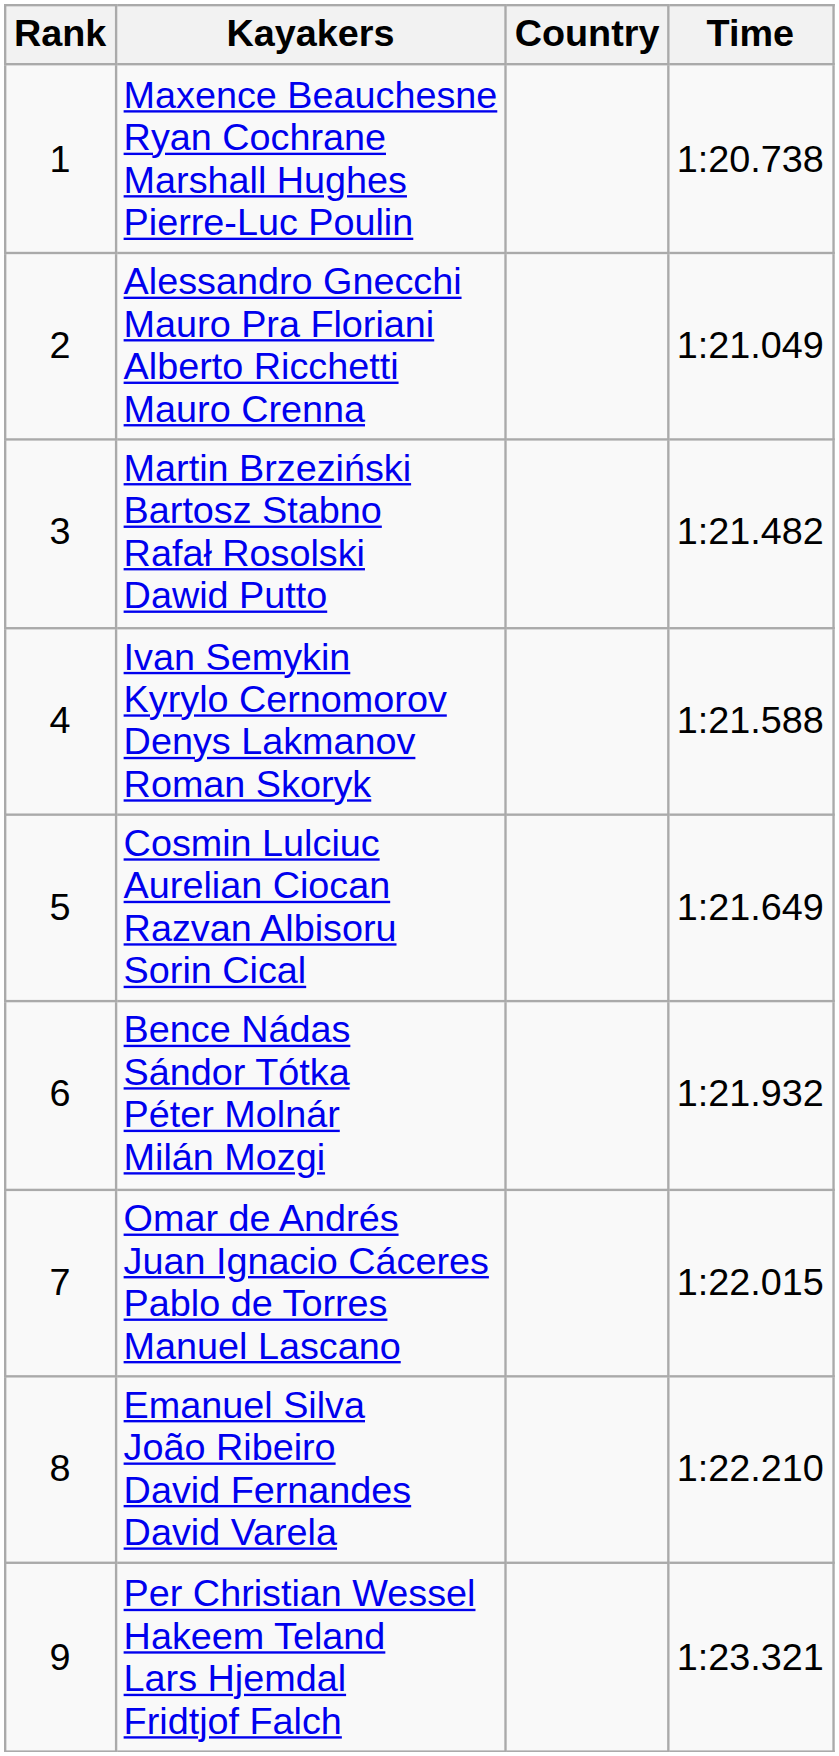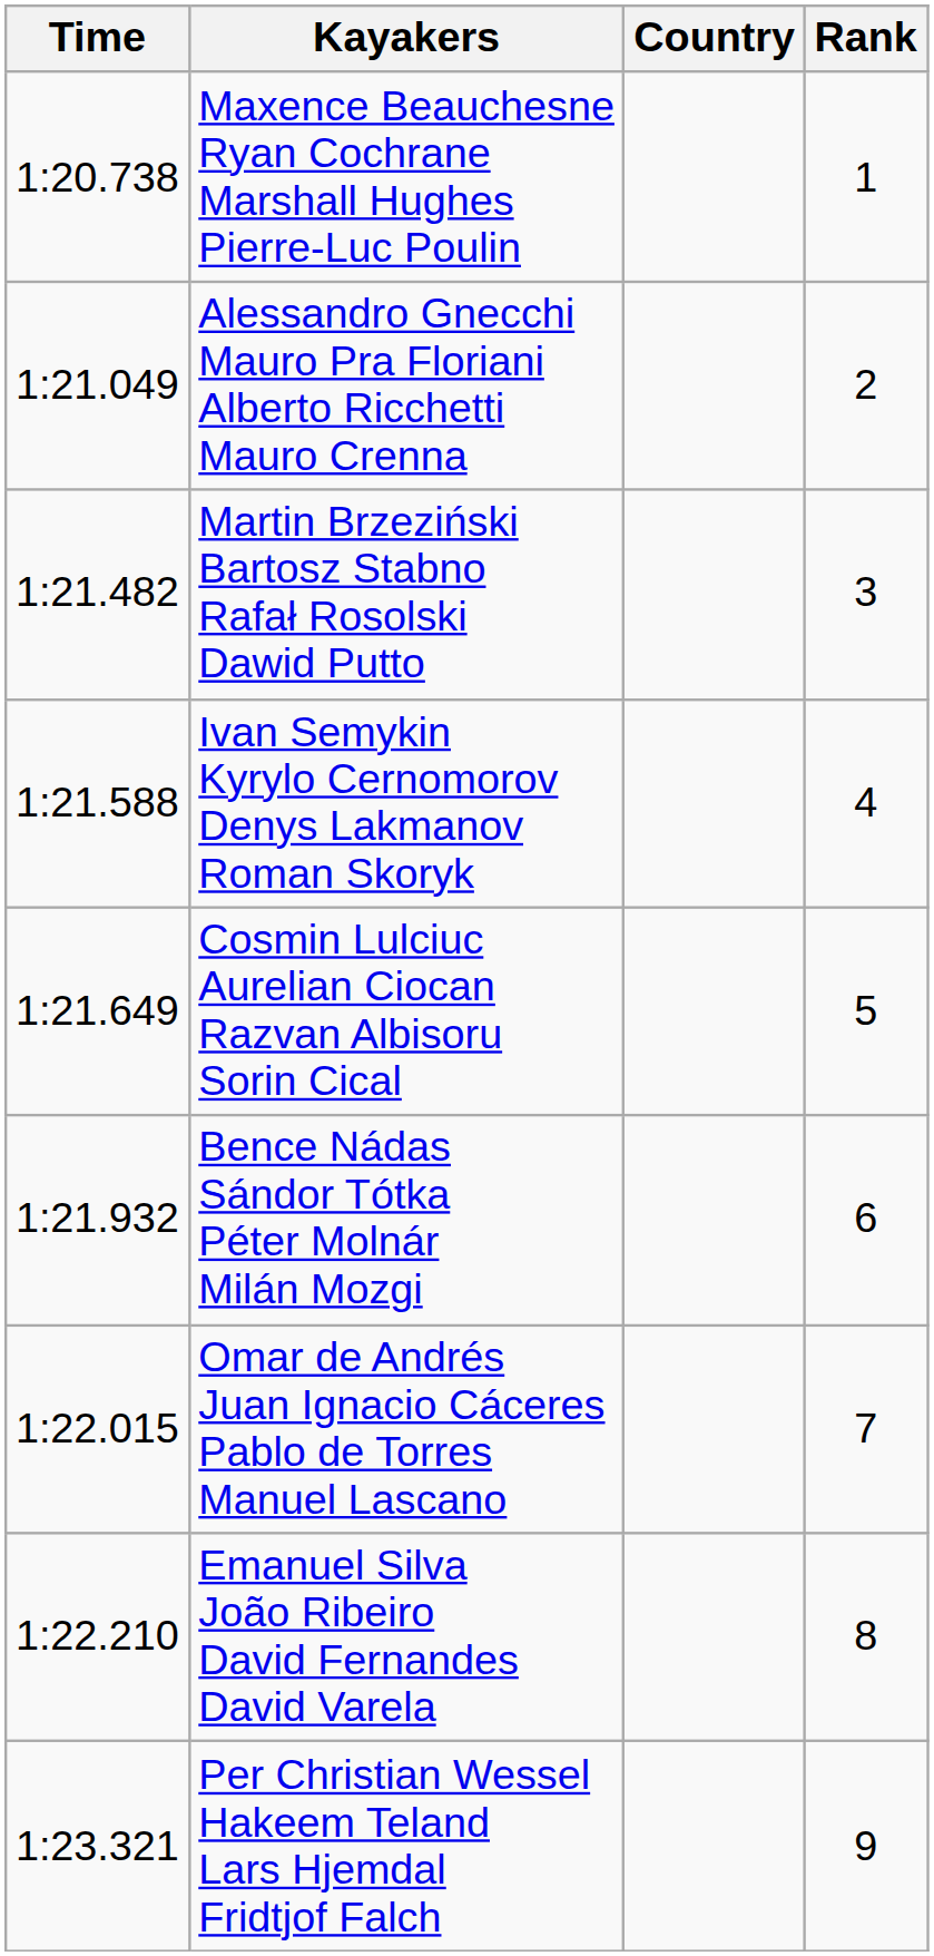 <table class="wikitable" style="text-align:center">
 <tr>
-<th>Rank</th>
+<th>Time</th>
 <th>Kayakers</th>
 <th>Country</th>
-<th>Time</th>
+<th>Rank</th>
 </tr>
 <tr>
-<td>1</td>
+<td>1:20.738</td>
 <td align="left"><a href='#'>Maxence Beauchesne</a><br><a href='#'>Ryan Cochrane</a><br><a href='#'>Marshall Hughes</a><br><a href='#'>Pierre-Luc Poulin</a></td>
 <td align="left"></td>
-<td>1:20.738</td>
+<td>1</td>
 </tr>
 <tr>
-<td>2</td>
+<td>1:21.049</td>
 <td align="left"><a href='#'>Alessandro Gnecchi</a><br><a href='#'>Mauro Pra Floriani</a><br><a href='#'>Alberto Ricchetti</a><br><a href='#'>Mauro Crenna</a></td>
 <td align="left"></td>
-<td>1:21.049</td>
+<td>2</td>
 </tr>
 <tr>
-<td>3</td>
+<td>1:21.482</td>
 <td align="left"><a href='#'>Martin Brzeziński</a><br><a href='#'>Bartosz Stabno</a><br><a href='#'>Rafał Rosolski</a><br><a href='#'>Dawid Putto</a></td>
 <td align="left"></td>
-<td>1:21.482</td>
+<td>3</td>
 </tr>
 <tr>
-<td>4</td>
+<td>1:21.588</td>
 <td align="left"><a href='#'>Ivan Semykin</a><br><a href='#'>Kyrylo Cernomorov</a><br><a href='#'>Denys Lakmanov</a><br><a href='#'>Roman Skoryk</a></td>
 <td align="left"></td>
-<td>1:21.588</td>
+<td>4</td>
 </tr>
 <tr>
-<td>5</td>
+<td>1:21.649</td>
 <td align="left"><a href='#'>Cosmin Lulciuc</a><br><a href='#'>Aurelian Ciocan</a><br><a href='#'>Razvan Albisoru</a><br><a href='#'>Sorin Cical</a></td>
 <td align="left"></td>
-<td>1:21.649</td>
+<td>5</td>
 </tr>
 <tr>
-<td>6</td>
+<td>1:21.932</td>
 <td align="left"><a href='#'>Bence Nádas</a><br><a href='#'>Sándor Tótka</a><br><a href='#'>Péter Molnár</a><br><a href='#'>Milán Mozgi</a></td>
 <td align="left"></td>
-<td>1:21.932</td>
+<td>6</td>
 </tr>
 <tr>
-<td>7</td>
+<td>1:22.015</td>
 <td align="left"><a href='#'>Omar de Andrés</a><br><a href='#'>Juan Ignacio Cáceres</a><br><a href='#'>Pablo de Torres</a><br><a href='#'>Manuel Lascano</a></td>
 <td align="left"></td>
-<td>1:22.015</td>
+<td>7</td>
 </tr>
 <tr>
-<td>8</td>
+<td>1:22.210</td>
 <td align="left"><a href='#'>Emanuel Silva</a><br><a href='#'>João Ribeiro</a><br><a href='#'>David Fernandes</a><br><a href='#'>David Varela</a></td>
 <td align="left"></td>
-<td>1:22.210</td>
+<td>8</td>
 </tr>
 <tr>
-<td>9</td>
+<td>1:23.321</td>
 <td align="left"><a href='#'>Per Christian Wessel</a><br><a href='#'>Hakeem Teland</a><br><a href='#'>Lars Hjemdal</a><br><a href='#'>Fridtjof Falch</a></td>
 <td align="left"></td>
-<td>1:23.321</td>
+<td>9</td>
 </tr>
 </table>
